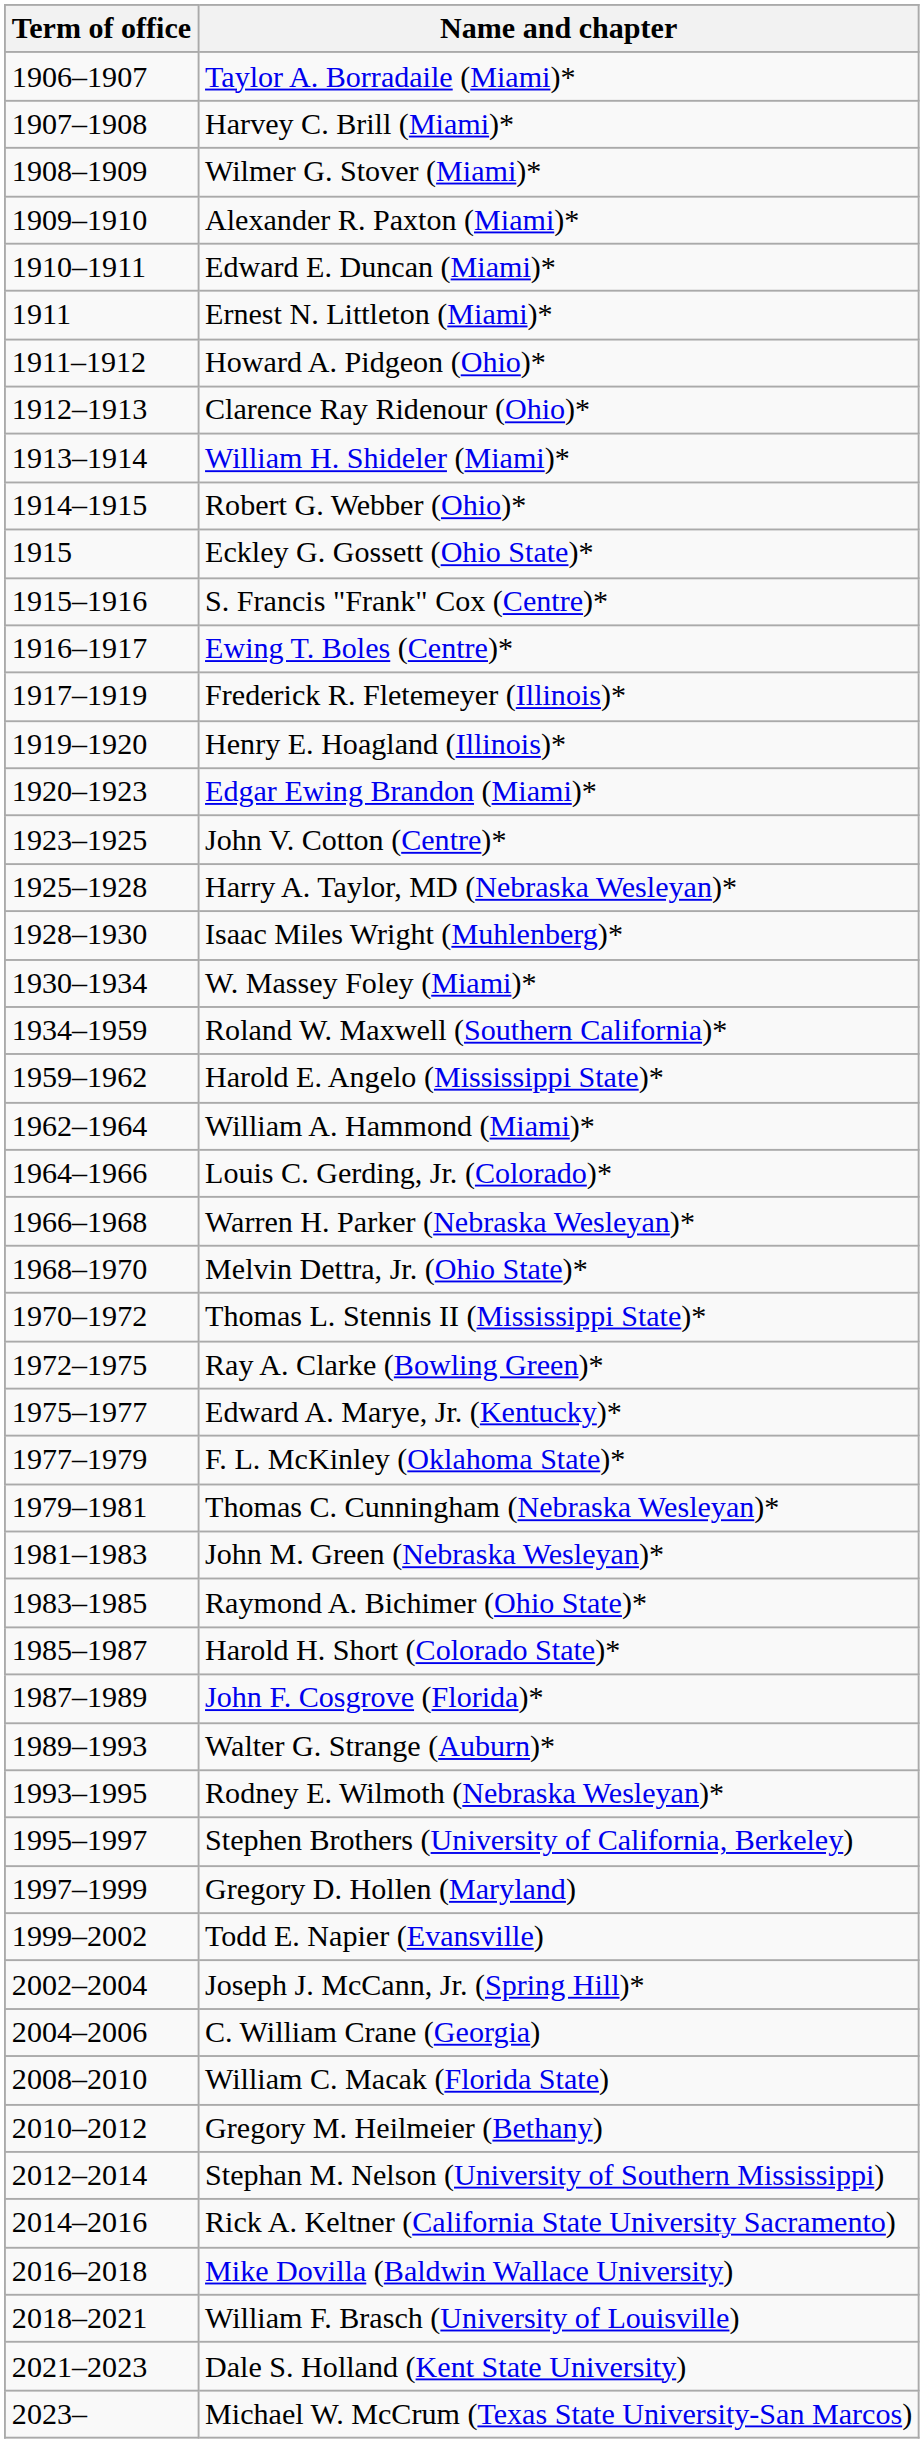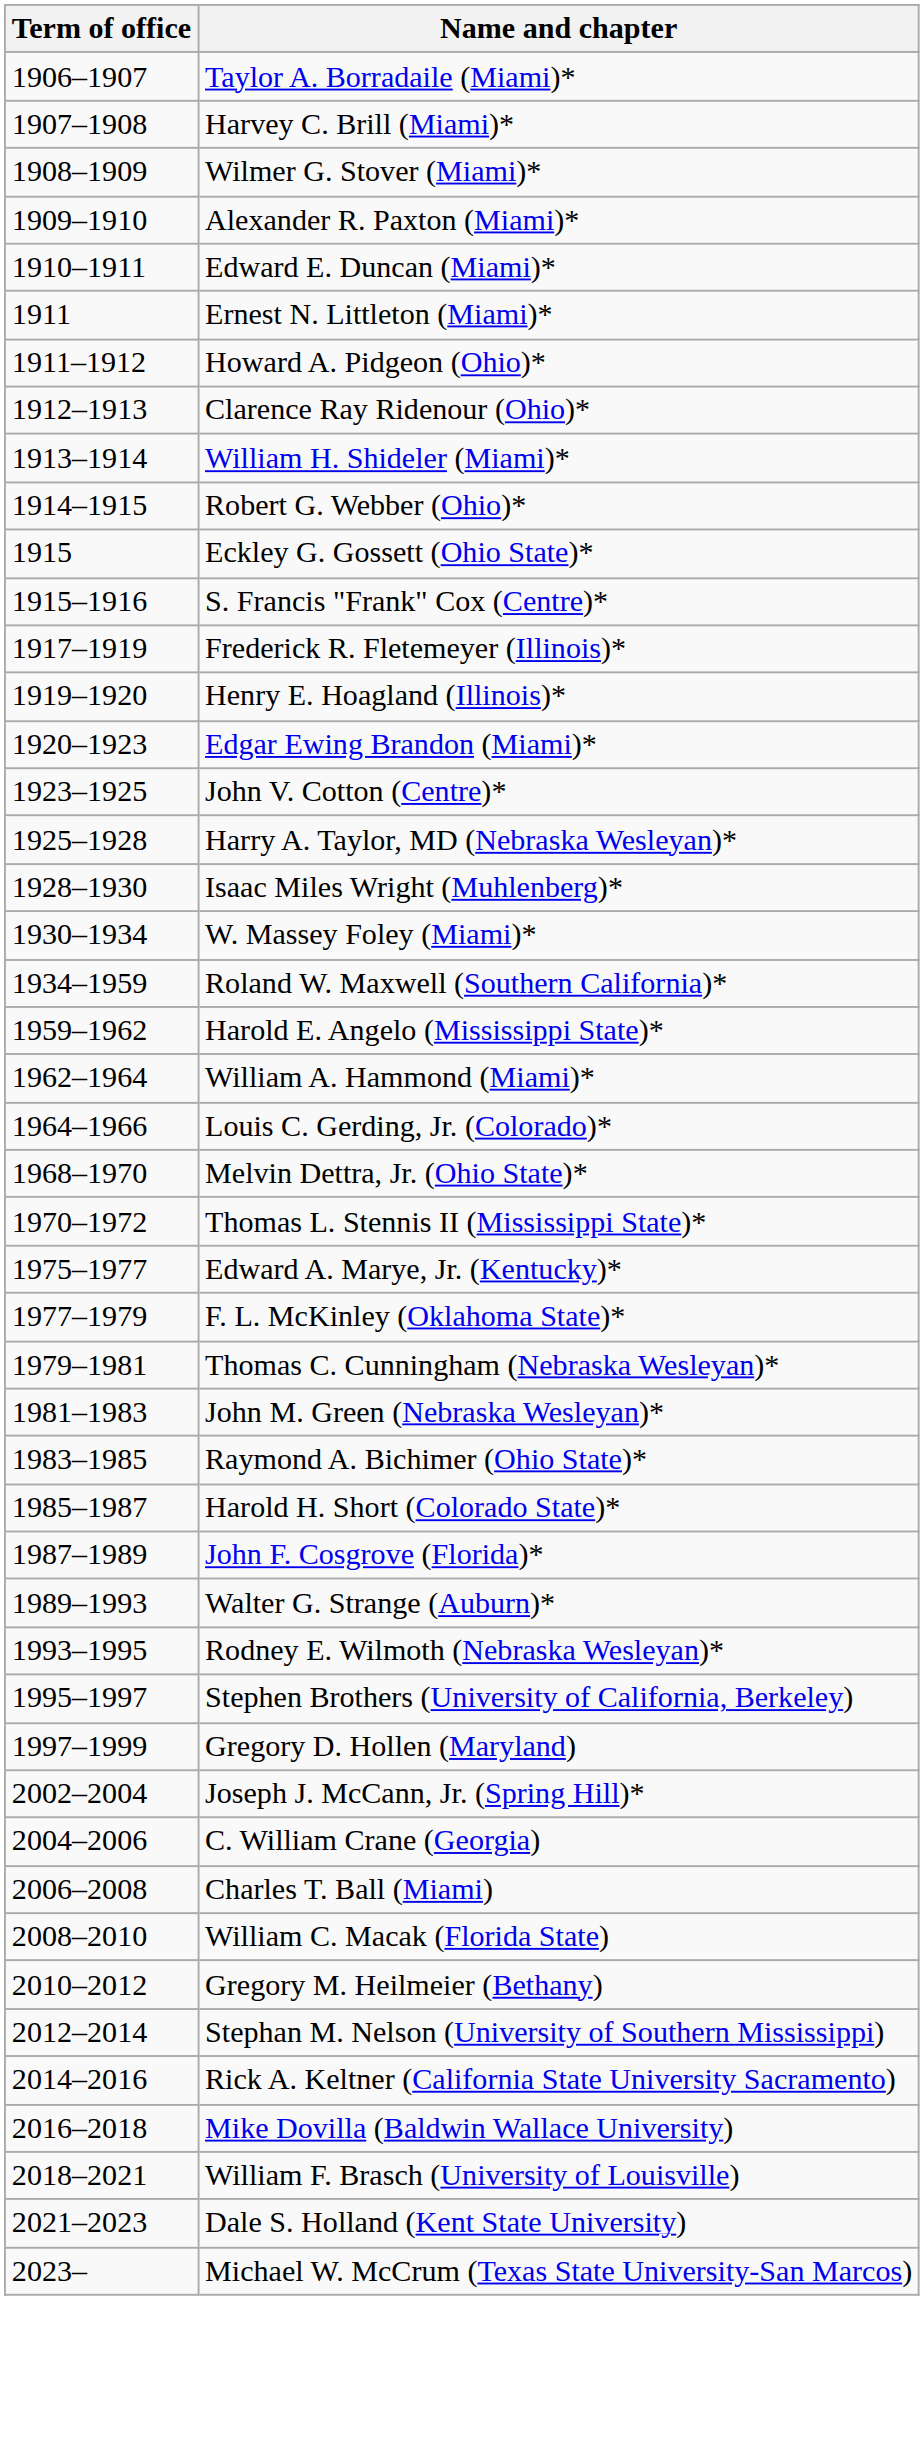 <table class="wikitable">
 <tr>
 <th>Term of office</th>
 <th>Name and chapter</th>
 </tr>
 <tr>
 <td>1906–1907</td>
 <td><a href='#'>Taylor A. Borradaile</a> (<a href='#'>Miami</a>)*</td>
 </tr>
 <tr>
 <td>1907–1908</td>
 <td>Harvey C. Brill (<a href='#'>Miami</a>)*</td>
 </tr>
 <tr>
 <td>1908–1909</td>
 <td>Wilmer G. Stover (<a href='#'>Miami</a>)*</td>
 </tr>
 <tr>
 <td>1909–1910</td>
 <td>Alexander R. Paxton (<a href='#'>Miami</a>)*</td>
 </tr>
 <tr>
 <td>1910–1911</td>
 <td>Edward E. Duncan (<a href='#'>Miami</a>)*</td>
 </tr>
 <tr>
 <td>1911</td>
 <td>Ernest N. Littleton (<a href='#'>Miami</a>)*</td>
 </tr>
 <tr>
 <td>1911–1912</td>
 <td>Howard A. Pidgeon (<a href='#'>Ohio</a>)*</td>
 </tr>
 <tr>
 <td>1912–1913</td>
 <td>Clarence Ray Ridenour (<a href='#'>Ohio</a>)*</td>
 </tr>
 <tr>
 <td>1913–1914</td>
 <td><a href='#'>William H. Shideler</a> (<a href='#'>Miami</a>)*</td>
 </tr>
 <tr>
 <td>1914–1915</td>
 <td>Robert G. Webber (<a href='#'>Ohio</a>)*</td>
 </tr>
 <tr>
 <td>1915</td>
 <td>Eckley G. Gossett (<a href='#'>Ohio State</a>)*</td>
 </tr>
 <tr>
 <td>1915–1916</td>
 <td>S. Francis "Frank" Cox (<a href='#'>Centre</a>)*</td>
 </tr>
 <tr>
-<td>1916–1917</td>
-<td><a href='#'>Ewing T. Boles</a> (<a href='#'>Centre</a>)*</td>
-</tr>
-<tr>
 <td>1917–1919</td>
 <td>Frederick R. Fletemeyer (<a href='#'>Illinois</a>)*</td>
 </tr>
 <tr>
 <td>1919–1920</td>
 <td>Henry E. Hoagland (<a href='#'>Illinois</a>)*</td>
 </tr>
 <tr>
 <td>1920–1923</td>
 <td><a href='#'>Edgar Ewing Brandon</a> (<a href='#'>Miami</a>)*</td>
 </tr>
 <tr>
 <td>1923–1925</td>
 <td>John V. Cotton (<a href='#'>Centre</a>)*</td>
 </tr>
 <tr>
 <td>1925–1928</td>
 <td>Harry A. Taylor, MD (<a href='#'>Nebraska Wesleyan</a>)*</td>
 </tr>
 <tr>
 <td>1928–1930</td>
 <td>Isaac Miles Wright (<a href='#'>Muhlenberg</a>)*</td>
 </tr>
 <tr>
 <td>1930–1934</td>
 <td>W. Massey Foley (<a href='#'>Miami</a>)*</td>
 </tr>
 <tr>
 <td>1934–1959</td>
 <td>Roland W. Maxwell (<a href='#'>Southern California</a>)*</td>
 </tr>
 <tr>
 <td>1959–1962</td>
 <td>Harold E. Angelo (<a href='#'>Mississippi State</a>)*</td>
 </tr>
 <tr>
 <td>1962–1964</td>
 <td>William A. Hammond (<a href='#'>Miami</a>)*</td>
 </tr>
 <tr>
 <td>1964–1966</td>
 <td>Louis C. Gerding, Jr. (<a href='#'>Colorado</a>)*</td>
 </tr>
 <tr>
-<td>1966–1968</td>
-<td>Warren H. Parker (<a href='#'>Nebraska Wesleyan</a>)*</td>
-</tr>
-<tr>
 <td>1968–1970</td>
 <td>Melvin Dettra, Jr. (<a href='#'>Ohio State</a>)*</td>
 </tr>
 <tr>
 <td>1970–1972</td>
 <td>Thomas L. Stennis II (<a href='#'>Mississippi State</a>)*</td>
-</tr>
-<tr>
-<td>1972–1975</td>
-<td>Ray A. Clarke (<a href='#'>Bowling Green</a>)*</td>
 </tr>
 <tr>
 <td>1975–1977</td>
 <td>Edward A. Marye, Jr. (<a href='#'>Kentucky</a>)*</td>
 </tr>
 <tr>
 <td>1977–1979</td>
 <td>F. L. McKinley (<a href='#'>Oklahoma State</a>)*</td>
 </tr>
 <tr>
 <td>1979–1981</td>
 <td>Thomas C. Cunningham (<a href='#'>Nebraska Wesleyan</a>)*</td>
 </tr>
 <tr>
 <td>1981–1983</td>
 <td>John M. Green (<a href='#'>Nebraska Wesleyan</a>)*</td>
 </tr>
 <tr>
 <td>1983–1985</td>
 <td>Raymond A. Bichimer (<a href='#'>Ohio State</a>)*</td>
 </tr>
 <tr>
 <td>1985–1987</td>
 <td>Harold H. Short (<a href='#'>Colorado State</a>)*</td>
 </tr>
 <tr>
 <td>1987–1989</td>
 <td><a href='#'>John F. Cosgrove</a> (<a href='#'>Florida</a>)*</td>
 </tr>
 <tr>
 <td>1989–1993</td>
 <td>Walter G. Strange (<a href='#'>Auburn</a>)*</td>
 </tr>
 <tr>
 <td>1993–1995</td>
 <td>Rodney E. Wilmoth (<a href='#'>Nebraska Wesleyan</a>)*</td>
 </tr>
 <tr>
 <td>1995–1997</td>
 <td>Stephen Brothers (<a href='#'>University of California, Berkeley</a>)</td>
 </tr>
 <tr>
 <td>1997–1999</td>
 <td>Gregory D. Hollen (<a href='#'>Maryland</a>)</td>
 </tr>
 <tr>
-<td>1999–2002</td>
-<td>Todd E. Napier (<a href='#'>Evansville</a>)</td>
-</tr>
-<tr>
 <td>2002–2004</td>
 <td>Joseph J. McCann, Jr. (<a href='#'>Spring Hill</a>)*</td>
 </tr>
 <tr>
 <td>2004–2006</td>
 <td>C. William Crane (<a href='#'>Georgia</a>)</td>
+</tr>
+<tr>
+<td>2006–2008</td>
+<td>Charles T. Ball (<a href='#'>Miami</a>)</td>
 </tr>
 <tr>
 <td>2008–2010</td>
 <td>William C. Macak (<a href='#'>Florida State</a>)</td>
 </tr>
 <tr>
 <td>2010–2012</td>
 <td>Gregory M. Heilmeier (<a href='#'>Bethany</a>)</td>
 </tr>
 <tr>
 <td>2012–2014</td>
 <td>Stephan M. Nelson (<a href='#'>University of Southern Mississippi</a>)</td>
 </tr>
 <tr>
 <td>2014–2016</td>
 <td>Rick A. Keltner (<a href='#'>California State University Sacramento</a>)</td>
 </tr>
 <tr>
 <td>2016–2018</td>
 <td><a href='#'>Mike Dovilla</a> (<a href='#'>Baldwin Wallace University</a>)</td>
 </tr>
 <tr>
 <td>2018–2021</td>
 <td>William F. Brasch (<a href='#'>University of Louisville</a>)</td>
 </tr>
 <tr>
 <td>2021–2023</td>
 <td>Dale S. Holland (<a href='#'>Kent State University</a>)</td>
 </tr>
 <tr>
 <td>2023–</td>
 <td>Michael W. McCrum (<a href='#'>Texas State University-San Marcos</a>)</td>
 </tr>
 </table>
